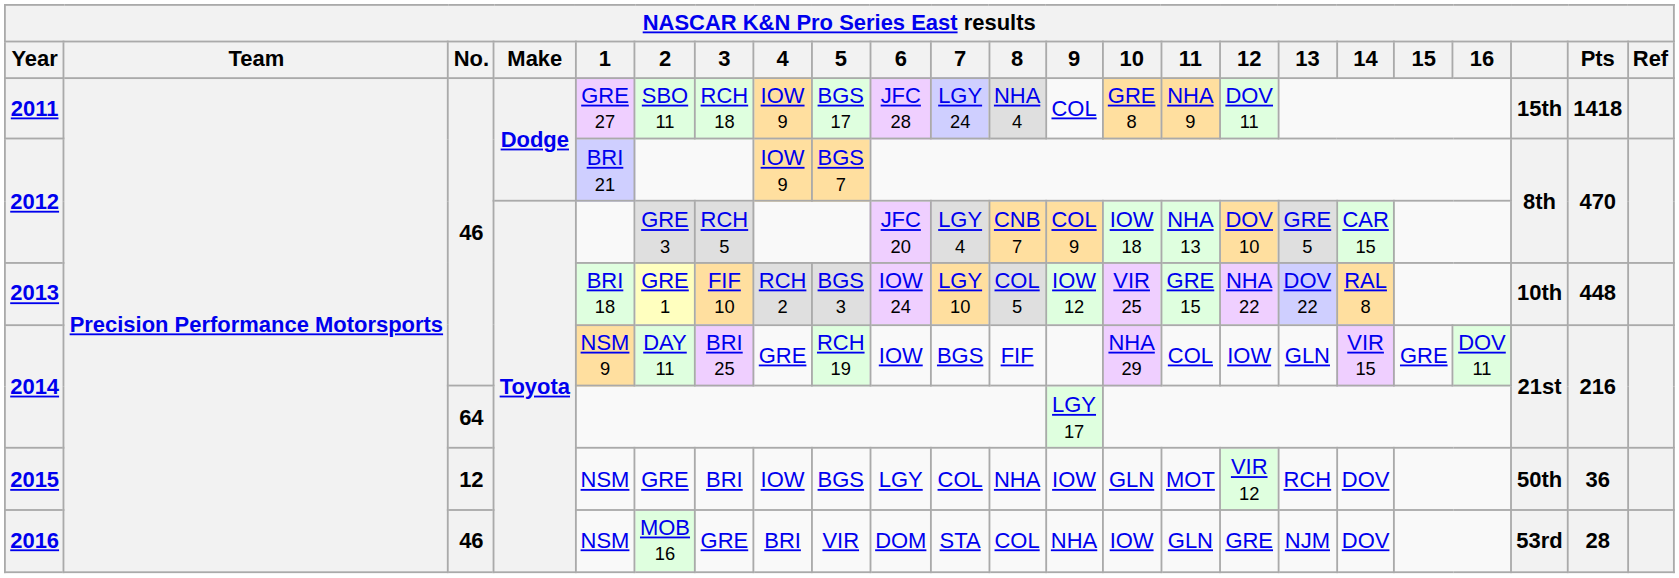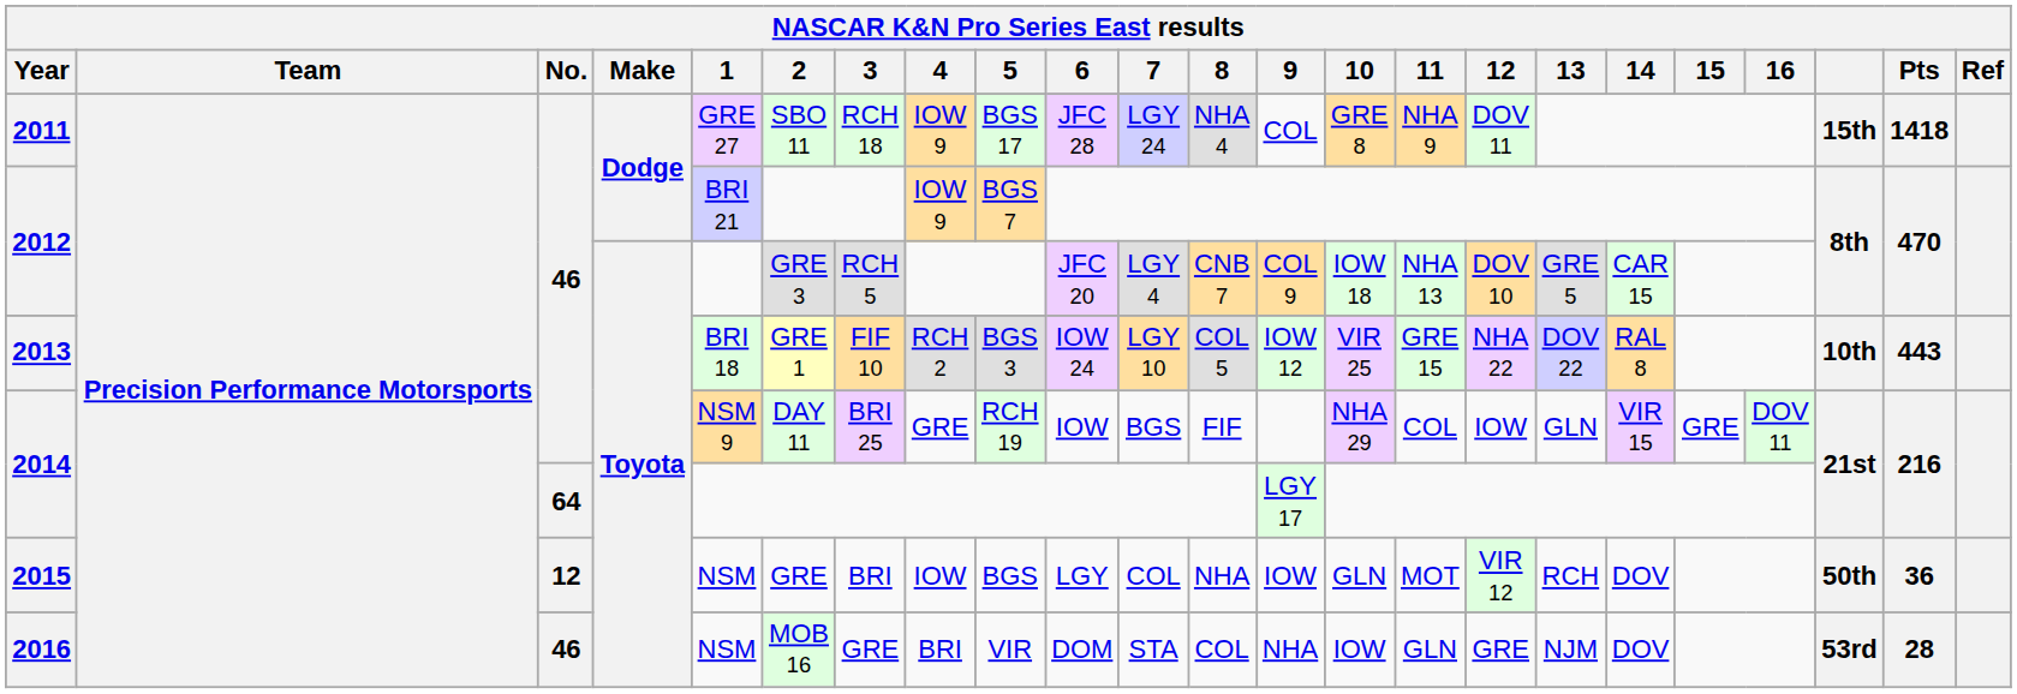 <table class="wikitable" style="text-align:center; font-size:75%">
 <tr>
 <th colspan=45><a href='#'>NASCAR K&N Pro Series East</a> results</th>
 </tr>
 <tr>
 <th>Year</th>
 <th>Team</th>
 <th>No.</th>
 <th>Make</th>
 <th>1</th>
 <th>2</th>
 <th>3</th>
 <th>4</th>
 <th>5</th>
 <th>6</th>
 <th>7</th>
 <th>8</th>
 <th>9</th>
 <th>10</th>
 <th>11</th>
 <th>12</th>
 <th>13</th>
 <th>14</th>
 <th>15</th>
 <th>16</th>
 <th></th>
 <th>Pts</th>
 <th>Ref</th>
 </tr>
 <tr>
 <th><a href='#'>2011</a></th>
 <th rowspan=8><a href='#'>Precision Performance Motorsports</a></th>
 <th rowspan=5>46</th>
 <th rowspan=2><a href='#'>Dodge</a></th>
 <td style="background:#EFCFFF;"><a href='#'>GRE</a> <br><small>27</small></td>
 <td style="background:#DFFFDF;"><a href='#'>SBO</a> <br><small>11</small></td>
 <td style="background:#DFFFDF;"><a href='#'>RCH</a> <br><small>18</small></td>
 <td style="background:#FFDF9F;"><a href='#'>IOW</a> <br><small>9</small></td>
 <td style="background:#DFFFDF;"><a href='#'>BGS</a> <br><small>17</small></td>
 <td style="background:#EFCFFF;"><a href='#'>JFC</a> <br><small>28</small></td>
 <td style="background:#CFCFFF;"><a href='#'>LGY</a> <br><small>24</small></td>
 <td style="background:#DFDFDF;"><a href='#'>NHA</a> <br><small>4</small></td>
 <td><a href='#'>COL</a></td>
 <td style="background:#FFDF9F;"><a href='#'>GRE</a> <br><small>8</small></td>
 <td style="background:#FFDF9F;"><a href='#'>NHA</a> <br><small>9</small></td>
 <td style="background:#DFFFDF;"><a href='#'>DOV</a> <br><small>11</small></td>
 <td colspan=4></td>
 <th>15th</th>
 <th>1418</th>
 <th></th>
 </tr>
 <tr>
 <th rowspan=2><a href='#'>2012</a></th>
 <td style="background:#CFCFFF;"><a href='#'>BRI</a> <br><small>21</small></td>
 <td colspan=2></td>
 <td style="background:#FFDF9F;"><a href='#'>IOW</a> <br><small>9</small></td>
 <td style="background:#FFDF9F;"><a href='#'>BGS</a> <br><small>7</small></td>
 <td colspan=11></td>
 <th rowspan=2>8th</th>
 <th rowspan=2>470</th>
 <th rowspan=2></th>
 </tr>
 <tr>
 <th rowspan=6><a href='#'>Toyota</a></th>
 <td></td>
 <td style="background:#DFDFDF;"><a href='#'>GRE</a> <br><small>3</small></td>
 <td style="background:#DFDFDF;"><a href='#'>RCH</a> <br><small>5</small></td>
 <td colspan=2></td>
 <td style="background:#EFCFFF;"><a href='#'>JFC</a> <br><small>20</small></td>
 <td style="background:#DFDFDF;"><a href='#'>LGY</a> <br><small>4</small></td>
 <td style="background:#FFDF9F;"><a href='#'>CNB</a> <br><small>7</small></td>
 <td style="background:#FFDF9F;"><a href='#'>COL</a> <br><small>9</small></td>
 <td style="background:#DFFFDF;"><a href='#'>IOW</a> <br><small>18</small></td>
 <td style="background:#DFFFDF;"><a href='#'>NHA</a> <br><small>13</small></td>
 <td style="background:#FFDF9F;"><a href='#'>DOV</a> <br><small>10</small></td>
 <td style="background:#DFDFDF;"><a href='#'>GRE</a> <br><small>5</small></td>
 <td style="background:#DFFFDF;"><a href='#'>CAR</a> <br><small>15</small></td>
 <td colspan=2></td>
 </tr>
 <tr>
 <th><a href='#'>2013</a></th>
 <td style="background:#DFFFDF;"><a href='#'>BRI</a> <br><small>18</small></td>
 <td style="background:#FFFFBF;"><a href='#'>GRE</a> <br><small>1</small></td>
 <td style="background:#FFDF9F;"><a href='#'>FIF</a> <br><small>10</small></td>
 <td style="background:#DFDFDF;"><a href='#'>RCH</a> <br><small>2</small></td>
 <td style="background:#DFDFDF;"><a href='#'>BGS</a> <br><small>3</small></td>
 <td style="background:#EFCFFF;"><a href='#'>IOW</a> <br><small>24</small></td>
 <td style="background:#FFDF9F;"><a href='#'>LGY</a> <br><small>10</small></td>
 <td style="background:#DFDFDF;"><a href='#'>COL</a> <br><small>5</small></td>
 <td style="background:#DFFFDF;"><a href='#'>IOW</a> <br><small>12</small></td>
 <td style="background:#EFCFFF;"><a href='#'>VIR</a> <br><small>25</small></td>
 <td style="background:#DFFFDF;"><a href='#'>GRE</a> <br><small>15</small></td>
 <td style="background:#EFCFFF;"><a href='#'>NHA</a> <br><small>22</small></td>
 <td style="background:#CFCFFF;"><a href='#'>DOV</a> <br><small>22</small></td>
 <td style="background:#FFDF9F;"><a href='#'>RAL</a> <br><small>8</small></td>
 <td colspan=2></td>
 <th>10th</th>
-<th>448</th>
+<th>443</th>
 <th></th>
 </tr>
 <tr>
 <th rowspan=2><a href='#'>2014</a></th>
 <td style="background:#FFDF9F;"><a href='#'>NSM</a> <br><small>9</small></td>
 <td style="background:#DFFFDF;"><a href='#'>DAY</a> <br><small>11</small></td>
 <td style="background:#EFCFFF;"><a href='#'>BRI</a> <br><small>25</small></td>
 <td><a href='#'>GRE</a></td>
 <td style="background:#DFFFDF;"><a href='#'>RCH</a> <br><small>19</small></td>
 <td><a href='#'>IOW</a></td>
 <td><a href='#'>BGS</a></td>
 <td><a href='#'>FIF</a></td>
 <td></td>
 <td style="background:#EFCFFF;"><a href='#'>NHA</a> <br><small>29</small></td>
 <td><a href='#'>COL</a></td>
 <td><a href='#'>IOW</a></td>
 <td><a href='#'>GLN</a></td>
 <td style="background:#EFCFFF;"><a href='#'>VIR</a> <br><small>15</small></td>
 <td><a href='#'>GRE</a></td>
 <td style="background:#DFFFDF;"><a href='#'>DOV</a> <br><small>11</small></td>
 <th rowspan=2>21st</th>
 <th rowspan=2>216</th>
 <th rowspan=2></th>
 </tr>
 <tr>
 <th>64</th>
 <td colspan=8></td>
 <td style="background:#DFFFDF;"><a href='#'>LGY</a> <br><small>17</small></td>
 <td colspan=7></td>
 </tr>
 <tr>
 <th><a href='#'>2015</a></th>
 <th>12</th>
 <td><a href='#'>NSM</a></td>
 <td><a href='#'>GRE</a></td>
 <td><a href='#'>BRI</a></td>
 <td><a href='#'>IOW</a></td>
 <td><a href='#'>BGS</a></td>
 <td><a href='#'>LGY</a></td>
 <td><a href='#'>COL</a></td>
 <td><a href='#'>NHA</a></td>
 <td><a href='#'>IOW</a></td>
 <td><a href='#'>GLN</a></td>
 <td><a href='#'>MOT</a></td>
 <td style="background:#DFFFDF;"><a href='#'>VIR</a> <br><small>12</small></td>
 <td><a href='#'>RCH</a></td>
 <td><a href='#'>DOV</a></td>
 <td colspan=2></td>
 <th>50th</th>
 <th>36</th>
 <th></th>
 </tr>
 <tr>
 <th><a href='#'>2016</a></th>
 <th>46</th>
 <td><a href='#'>NSM</a></td>
 <td style="background:#DFFFDF;"><a href='#'>MOB</a><br><small>16</small></td>
 <td><a href='#'>GRE</a></td>
 <td><a href='#'>BRI</a></td>
 <td><a href='#'>VIR</a></td>
 <td><a href='#'>DOM</a></td>
 <td><a href='#'>STA</a></td>
 <td><a href='#'>COL</a></td>
 <td><a href='#'>NHA</a></td>
 <td><a href='#'>IOW</a></td>
 <td><a href='#'>GLN</a></td>
 <td><a href='#'>GRE</a></td>
 <td><a href='#'>NJM</a></td>
 <td><a href='#'>DOV</a></td>
 <td colspan=2></td>
 <th>53rd</th>
 <th>28</th>
 <th></th>
 </tr>
 </table>
